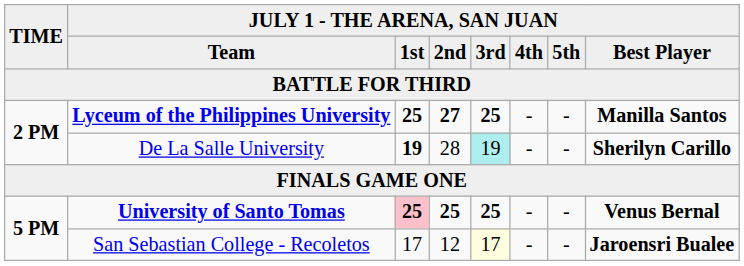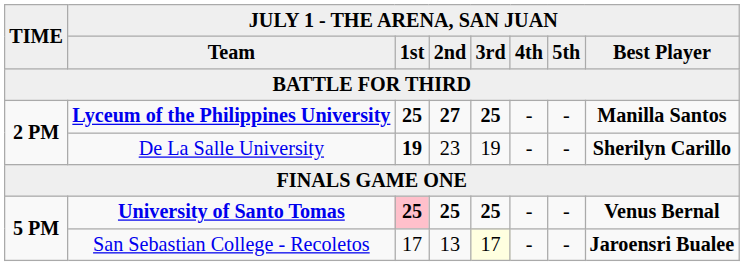 <table class="wikitable" style="text-align: center">
 <tr style="background:#efefef;">
 <td rowspan=2><strong>TIME</strong></td>
 <td colspan=7><strong>JULY 1 - THE ARENA, SAN JUAN</strong></td>
 </tr>
 <tr style="background:#efefef;">
 <td><strong>Team</strong></td>
 <td><strong>1st</strong></td>
 <td><strong>2nd</strong></td>
 <td><strong>3rd</strong></td>
 <td><strong>4th</strong></td>
 <td><strong>5th</strong></td>
 <td><strong>Best Player</strong></td>
 </tr>
 <tr style="background:#efefef;">
 <td colspan=8><strong>BATTLE FOR THIRD</strong></td>
 </tr>
 <tr>
 <td rowspan=2><strong>2 PM</strong></td>
 <td><strong><a href='#'>Lyceum of the Philippines University</a></strong></td>
 <td><strong>25</strong></td>
 <td><strong>27</strong></td>
 <td><strong>25</strong></td>
 <td>-</td>
 <td>-</td>
 <td><strong>Manilla Santos</strong></td>
 </tr>
 <tr>
 <td><a href='#'>De La Salle University</a></td>
 <td><strong>19</strong></td>
-<td>28</td>
-<td style="background: paleturquoise;">19</td>
+<td>23</td>
+<td>19</td>
 <td>-</td>
 <td>-</td>
 <td><strong>Sherilyn Carillo</strong></td>
 </tr>
 <tr style="background:#efefef;">
 <td colspan=8><strong>FINALS GAME ONE</strong></td>
 </tr>
 <tr>
 <td rowspan=2><strong>5 PM</strong></td>
 <td><strong><a href='#'>University of Santo Tomas</a></strong></td>
 <td style="background: pink;"><strong>25</strong></td>
 <td><strong>25</strong></td>
 <td><strong>25</strong></td>
 <td>-</td>
 <td>-</td>
 <td><strong>Venus Bernal</strong></td>
 </tr>
 <tr>
 <td><a href='#'>San Sebastian College - Recoletos</a></td>
 <td>17</td>
-<td>12</td>
+<td>13</td>
 <td style="background: lightyellow;">17</td>
 <td>-</td>
 <td>-</td>
 <td><strong>Jaroensri Bualee</strong></td>
 </tr>
 </table>
